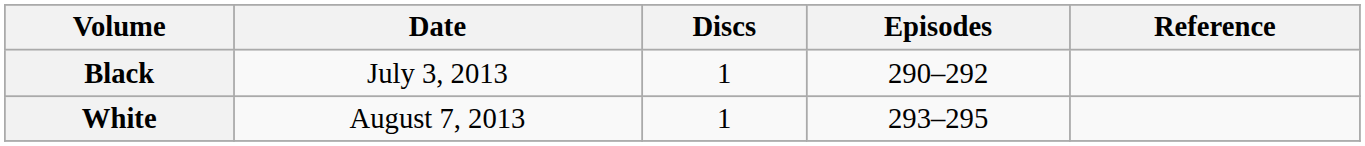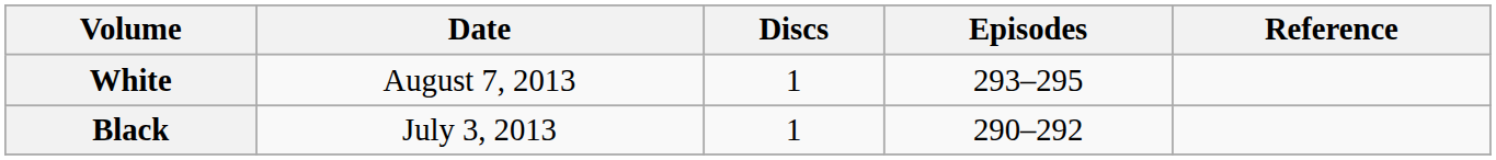 <table class="wikitable" style="text-align: center; width: 60%;">
 <tr>
 <th scope="col" 175px;>Volume</th>
 <th scope="col" 125px;>Date</th>
 <th scope="col">Discs</th>
 <th scope="col">Episodes</th>
 <th scope="col">Reference</th>
 </tr>
 <tr>
+<th scope="row">White</th>
+<td>August 7, 2013</td>
+<td>1</td>
+<td>293–295</td>
+<td></td>
+</tr>
+<tr>
 <th scope="row">Black</th>
 <td>July 3, 2013</td>
 <td>1</td>
 <td>290–292</td>
 <td></td>
 </tr>
-<tr>
-<th scope="row">White</th>
-<td>August 7, 2013</td>
-<td>1</td>
-<td>293–295</td>
-<td></td>
-</tr>
 </table>
